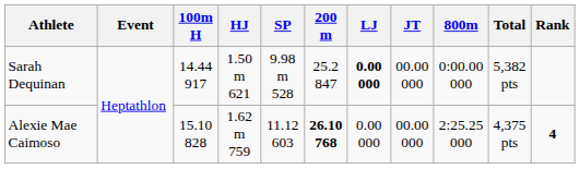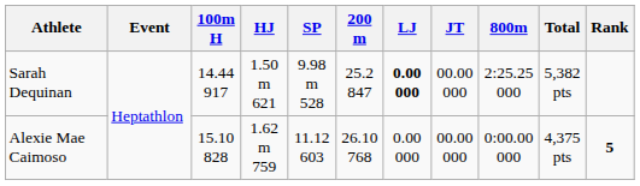 <table class="wikitable" width="90%" style="text-align:center; font-size:90%">
 <tr>
 <th width="15%">Athlete</th>
 <th width="9%">Event</th>
 <th width="7%"><a href='#'>100m H</a></th>
 <th width="7%"><a href='#'>HJ</a></th>
 <th width="7%"><a href='#'>SP</a></th>
 <th width="7%"><a href='#'>200 m</a></th>
 <th width="7%"><a href='#'>LJ</a></th>
 <th width="7%"><a href='#'>JT</a></th>
 <th width="7%"><a href='#'>800m</a></th>
 <th width="6%">Total</th>
 <th width="5%">Rank</th>
 </tr>
 <tr>
 <td style="text-align:left;">Sarah Dequinan</td>
 <td rowspan="2" align="left"><a href='#'>Heptathlon</a></td>
 <td>14.44 <br> 917</td>
 <td>1.50 m <br>621</td>
 <td>9.98 m <br>528</td>
 <td>25.2 <br>847</td>
 <td><strong>0.00 <br>000</strong></td>
 <td>00.00 <br>000</td>
-<td>0:00.00 <br>000</td>
+<td>2:25.25 <br>000</td>
 <td>5,382 pts</td>
 <td></td>
 </tr>
 <tr>
 <td style="text-align:left;">Alexie Mae Caimoso</td>
 <td>15.10 <br>828</td>
 <td>1.62 m <br>759</td>
 <td>11.12 <br>603</td>
-<td><strong>26.10 <br>768</strong></td>
+<td>26.10 <br>768</td>
 <td>0.00 <br>000</td>
 <td>00.00 <br>000</td>
-<td>2:25.25 <br>000</td>
+<td>0:00.00 <br>000</td>
 <td>4,375 pts</td>
-<td><strong>4</strong></td>
+<td><strong>5</strong></td>
 </tr>
 </table>
